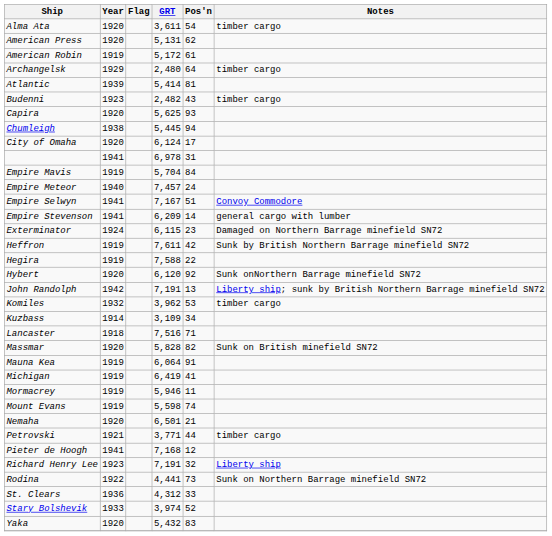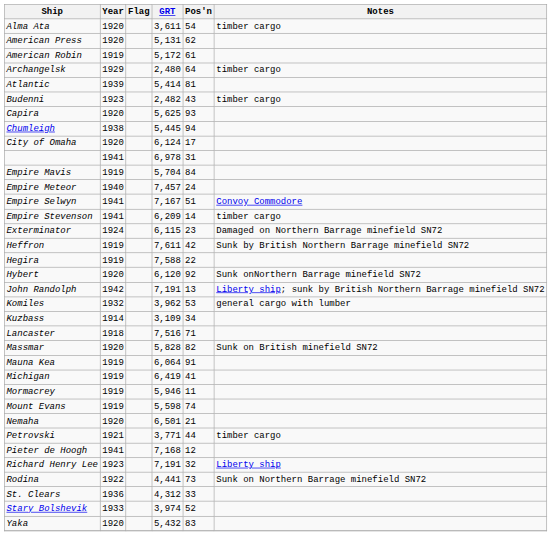 <table class="wikitable">
 <tr>
 <th>Ship</th>
 <th>Year</th>
 <th>Flag</th>
 <th><a href='#'>GRT</a></th>
 <th>Pos'n</th>
 <th>Notes</th>
 </tr>
 <tr>
 <td><em>Alma Ata</em></td>
 <td>1920</td>
 <td></td>
 <td align="right">3,611</td>
 <td>54</td>
 <td>timber cargo</td>
 </tr>
 <tr>
 <td><em>American Press</em></td>
 <td>1920</td>
 <td></td>
 <td align="right">5,131</td>
 <td>62</td>
 <td></td>
 </tr>
 <tr>
 <td><em>American Robin</em></td>
 <td>1919</td>
 <td></td>
 <td align="right">5,172</td>
 <td>61</td>
 <td></td>
 </tr>
 <tr>
 <td><em>Archangelsk</em></td>
 <td>1929</td>
 <td></td>
 <td align="right">2,480</td>
 <td>64</td>
 <td>timber cargo</td>
 </tr>
 <tr>
 <td><em>Atlantic</em></td>
 <td>1939</td>
 <td></td>
 <td align="right">5,414</td>
 <td>81</td>
 <td></td>
 </tr>
 <tr>
 <td><em>Budenni</em></td>
 <td>1923</td>
 <td></td>
 <td align="right">2,482</td>
 <td>43</td>
 <td>timber cargo</td>
 </tr>
 <tr>
 <td><em>Capira</em></td>
 <td>1920</td>
 <td></td>
 <td align="right">5,625</td>
 <td>93</td>
 <td></td>
 </tr>
 <tr>
 <td><em><a href='#'>Chumleigh</a></em></td>
 <td>1938</td>
 <td></td>
 <td align="right">5,445</td>
 <td>94</td>
 <td></td>
 </tr>
 <tr>
 <td><em>City of Omaha</em></td>
 <td>1920</td>
 <td></td>
 <td align="right">6,124</td>
 <td>17</td>
 <td></td>
 </tr>
 <tr>
 <td></td>
 <td>1941</td>
 <td></td>
 <td align="right">6,978</td>
 <td>31</td>
 <td></td>
 </tr>
 <tr>
 <td><em>Empire Mavis</em></td>
 <td>1919</td>
 <td></td>
 <td align="right">5,704</td>
 <td>84</td>
 <td></td>
 </tr>
 <tr>
 <td><em>Empire Meteor</em></td>
 <td>1940</td>
 <td></td>
 <td align="right">7,457</td>
 <td>24</td>
 <td></td>
 </tr>
 <tr>
 <td><em>Empire Selwyn</em></td>
 <td>1941</td>
 <td></td>
 <td align="right">7,167</td>
 <td>51</td>
 <td><a href='#'>Convoy Commodore</a></td>
 </tr>
 <tr>
 <td><em>Empire Stevenson</em></td>
 <td>1941</td>
 <td></td>
 <td align="right">6,209</td>
 <td>14</td>
-<td>general cargo with lumber</td>
+<td>timber cargo</td>
 </tr>
 <tr>
 <td><em>Exterminator</em></td>
 <td>1924</td>
 <td></td>
 <td align="right">6,115</td>
 <td>23</td>
 <td>Damaged on Northern Barrage minefield SN72</td>
 </tr>
 <tr>
 <td><em>Heffron</em></td>
 <td>1919</td>
 <td></td>
 <td align="right">7,611</td>
 <td>42</td>
 <td>Sunk by British Northern Barrage minefield SN72</td>
 </tr>
 <tr>
 <td><em>Hegira</em></td>
 <td>1919</td>
 <td></td>
 <td align="right">7,588</td>
 <td>22</td>
 <td></td>
 </tr>
 <tr>
 <td><em>Hybert</em></td>
 <td>1920</td>
 <td></td>
 <td align="right">6,120</td>
 <td>92</td>
 <td>Sunk onNorthern Barrage minefield SN72</td>
 </tr>
 <tr>
 <td><em>John Randolph</em></td>
 <td>1942</td>
 <td></td>
 <td align="right">7,191</td>
 <td>13</td>
 <td><a href='#'>Liberty ship</a>; sunk by British Northern Barrage minefield SN72</td>
 </tr>
 <tr>
 <td><em>Komiles</em></td>
 <td>1932</td>
 <td></td>
 <td align="right">3,962</td>
 <td>53</td>
-<td>timber cargo</td>
+<td>general cargo with lumber</td>
 </tr>
 <tr>
 <td><em>Kuzbass</em></td>
 <td>1914</td>
 <td></td>
 <td align="right">3,109</td>
 <td>34</td>
 <td></td>
 </tr>
 <tr>
 <td><em>Lancaster</em></td>
 <td>1918</td>
 <td></td>
 <td align="right">7,516</td>
 <td>71</td>
 <td></td>
 </tr>
 <tr>
 <td><em>Massmar</em></td>
 <td>1920</td>
 <td></td>
 <td align="right">5,828</td>
 <td>82</td>
 <td>Sunk on British minefield SN72</td>
 </tr>
 <tr>
 <td><em>Mauna Kea</em></td>
 <td>1919</td>
 <td></td>
 <td align="right">6,064</td>
 <td>91</td>
 <td></td>
 </tr>
 <tr>
 <td><em>Michigan</em></td>
 <td>1919</td>
 <td></td>
 <td align="right">6,419</td>
 <td>41</td>
 <td></td>
 </tr>
 <tr>
 <td><em>Mormacrey</em></td>
 <td>1919</td>
 <td></td>
 <td align="right">5,946</td>
 <td>11</td>
 <td></td>
 </tr>
 <tr>
 <td><em>Mount Evans</em></td>
 <td>1919</td>
 <td></td>
 <td align="right">5,598</td>
 <td>74</td>
 <td></td>
 </tr>
 <tr>
 <td><em>Nemaha</em></td>
 <td>1920</td>
 <td></td>
 <td align="right">6,501</td>
 <td>21</td>
 <td></td>
 </tr>
 <tr>
 <td><em>Petrovski</em></td>
 <td>1921</td>
 <td></td>
 <td align="right">3,771</td>
 <td>44</td>
 <td>timber cargo</td>
 </tr>
 <tr>
 <td><em>Pieter de Hoogh</em></td>
 <td>1941</td>
 <td></td>
 <td align="right">7,168</td>
 <td>12</td>
 <td></td>
 </tr>
 <tr>
 <td><em>Richard Henry Lee</em></td>
 <td>1923</td>
 <td></td>
 <td align="right">7,191</td>
 <td>32</td>
 <td><a href='#'>Liberty ship</a></td>
 </tr>
 <tr>
 <td><em>Rodina</em></td>
 <td>1922</td>
 <td></td>
 <td align="right">4,441</td>
 <td>73</td>
 <td>Sunk on Northern Barrage minefield SN72</td>
 </tr>
 <tr>
 <td><em>St. Clears</em></td>
 <td>1936</td>
 <td></td>
 <td align="right">4,312</td>
 <td>33</td>
 <td></td>
 </tr>
 <tr>
 <td><em><a href='#'>Stary Bolshevik</a></em></td>
 <td>1933</td>
 <td></td>
 <td align="right">3,974</td>
 <td>52</td>
 <td></td>
 </tr>
 <tr>
 <td><em>Yaka</em></td>
 <td>1920</td>
 <td></td>
 <td align="right">5,432</td>
 <td>83</td>
 <td></td>
 </tr>
 <tr>
 </tr>
 </table>
